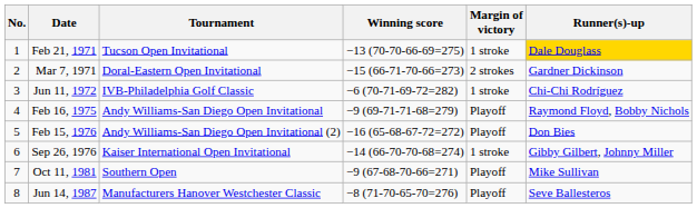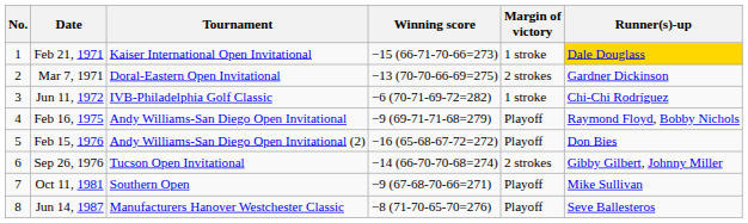 <table class="wikitable" style="font-size:95%;">
 <tr>
 <th>No.</th>
 <th>Date</th>
 <th>Tournament</th>
 <th>Winning score</th>
 <th>Margin of<br>victory</th>
 <th>Runner(s)-up</th>
 </tr>
 <tr>
 <td align=center>1</td>
 <td align=right>Feb 21, <a href='#'>1971</a></td>
-<td><a href='#'>Tucson Open Invitational</a></td>
-<td>−13 (70-70-66-69=275)</td>
+<td><a href='#'>Kaiser International Open Invitational</a></td>
+<td>−15 (66-71-70-66=273)</td>
 <td>1 stroke</td>
 <td style="background: gold;"> <a href='#'>Dale Douglass</a></td>
 </tr>
 <tr>
 <td align=center>2</td>
 <td align=right>Mar 7, 1971</td>
 <td><a href='#'>Doral-Eastern Open Invitational</a></td>
-<td>−15 (66-71-70-66=273)</td>
+<td>−13 (70-70-66-69=275)</td>
 <td>2 strokes</td>
 <td> <a href='#'>Gardner Dickinson</a></td>
 </tr>
 <tr>
 <td align=center>3</td>
 <td align=right>Jun 11, <a href='#'>1972</a></td>
 <td><a href='#'>IVB-Philadelphia Golf Classic</a></td>
 <td>−6 (70-71-69-72=282)</td>
 <td>1 stroke</td>
 <td> <a href='#'>Chi-Chi Rodríguez</a></td>
 </tr>
 <tr>
 <td align=center>4</td>
 <td align=right>Feb 16, <a href='#'>1975</a></td>
 <td><a href='#'>Andy Williams-San Diego Open Invitational</a></td>
 <td>−9 (69-71-71-68=279)</td>
 <td>Playoff</td>
 <td> <a href='#'>Raymond Floyd</a>,  <a href='#'>Bobby Nichols</a></td>
 </tr>
 <tr>
 <td align=center>5</td>
 <td align=right>Feb 15, <a href='#'>1976</a></td>
 <td><a href='#'>Andy Williams-San Diego Open Invitational</a> (2)</td>
 <td>−16 (65-68-67-72=272)</td>
 <td>Playoff</td>
 <td> <a href='#'>Don Bies</a></td>
 </tr>
 <tr>
 <td align=center>6</td>
 <td align=right>Sep 26, 1976</td>
-<td><a href='#'>Kaiser International Open Invitational</a></td>
+<td><a href='#'>Tucson Open Invitational</a></td>
 <td>−14 (66-70-70-68=274)</td>
-<td>1 stroke</td>
+<td>2 strokes</td>
 <td> <a href='#'>Gibby Gilbert</a>,  <a href='#'>Johnny Miller</a></td>
 </tr>
 <tr>
 <td align=center>7</td>
 <td align=right>Oct 11, <a href='#'>1981</a></td>
 <td><a href='#'>Southern Open</a></td>
 <td>−9 (67-68-70-66=271)</td>
 <td>Playoff</td>
 <td> <a href='#'>Mike Sullivan</a></td>
 </tr>
 <tr>
 <td align=center>8</td>
 <td align=right>Jun 14, <a href='#'>1987</a></td>
 <td><a href='#'>Manufacturers Hanover Westchester Classic</a></td>
 <td>−8 (71-70-65-70=276)</td>
 <td>Playoff</td>
 <td> <a href='#'>Seve Ballesteros</a></td>
 </tr>
 </table>
